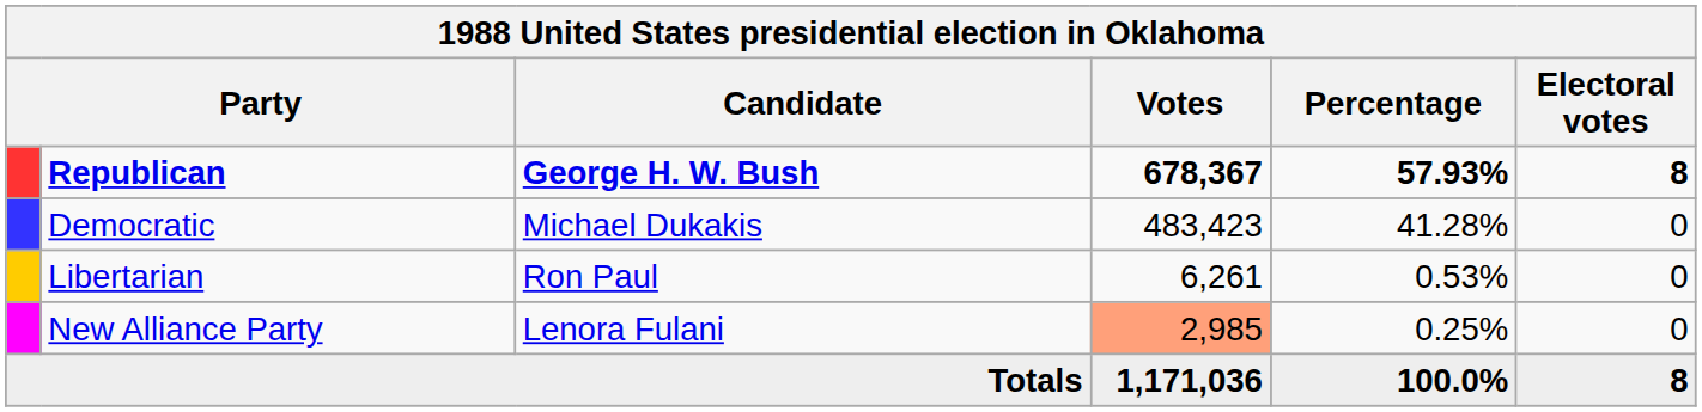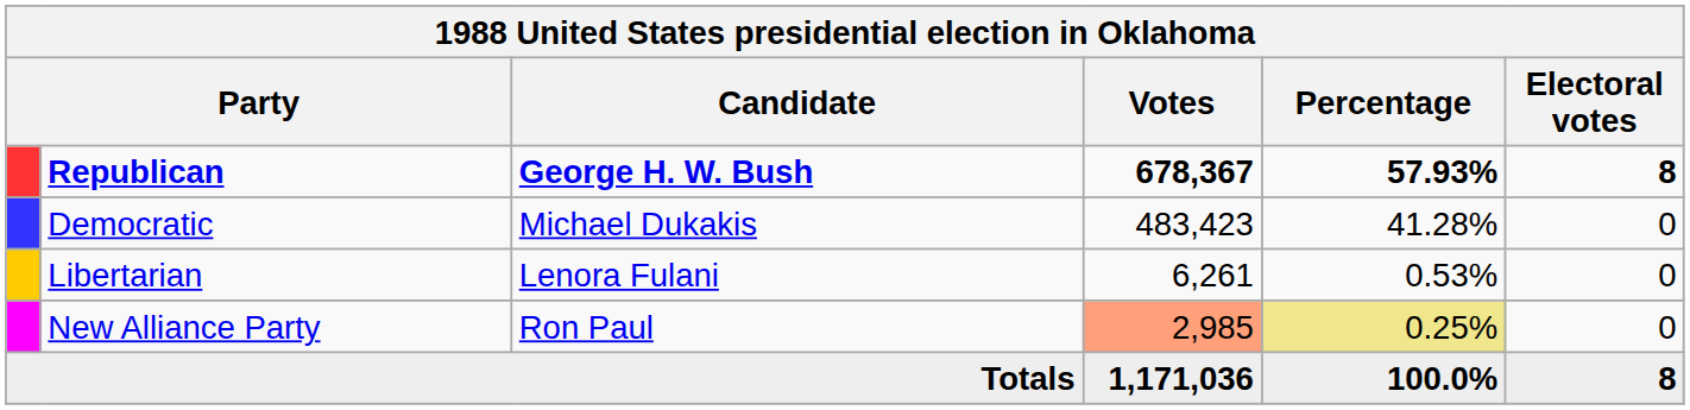 <table class="wikitable" style="font-size: 95%;">
 <tr>
 <th colspan="6">1988 United States presidential election in Oklahoma</th>
 </tr>
 <tr>
 <th colspan="2" style="width: 15em">Party</th>
 <th style="width: 17em">Candidate</th>
 <th style="width: 5em">Votes</th>
 <th style="width: 7em">Percentage</th>
 <th style="width: 5em">Electoral votes</th>
 </tr>
 <tr>
 <th style="background:#f33; width:3px;"></th>
 <td style="width: 130px"><strong><a href='#'>Republican</a></strong></td>
 <td><strong><a href='#'>George H. W. Bush</a></strong></td>
 <td style="text-align:right;"><strong>678,367</strong></td>
 <td style="text-align:right;"><strong>57.93%</strong></td>
 <td style="text-align:right;"><strong>8</strong></td>
 </tr>
 <tr>
 <th style="background:#33f; width:3px;"></th>
 <td style="width: 130px"><a href='#'>Democratic</a></td>
 <td><a href='#'>Michael Dukakis</a></td>
 <td style="text-align:right;">483,423</td>
 <td style="text-align:right;">41.28%</td>
 <td style="text-align:right;">0</td>
 </tr>
 <tr>
 <th style="background:#FFCC00; width:3px;"></th>
 <td style="width: 130px"><a href='#'>Libertarian</a></td>
-<td><a href='#'>Ron Paul</a></td>
+<td><a href='#'>Lenora Fulani</a></td>
 <td style="text-align:right;">6,261</td>
 <td style="text-align:right;">0.53%</td>
 <td style="text-align:right;">0</td>
 </tr>
 <tr>
 <th style="background:#FF00FF; width:3px;"></th>
 <td style="width: 130px"><a href='#'>New Alliance Party</a></td>
-<td><a href='#'>Lenora Fulani</a></td>
+<td><a href='#'>Ron Paul</a></td>
 <td style="background: lightsalmon; text-align:right;">2,985</td>
-<td style="text-align:right;">0.25%</td>
+<td style="background: khaki; text-align:right;">0.25%</td>
 <td style="text-align:right;">0</td>
 </tr>
 <tr style="background:#eee; text-align:right;">
 <td colspan="3"><strong>Totals</strong></td>
 <td><strong>1,171,036</strong></td>
 <td><strong>100.0%</strong></td>
 <td><strong>8</strong></td>
 </tr>
 </table>
